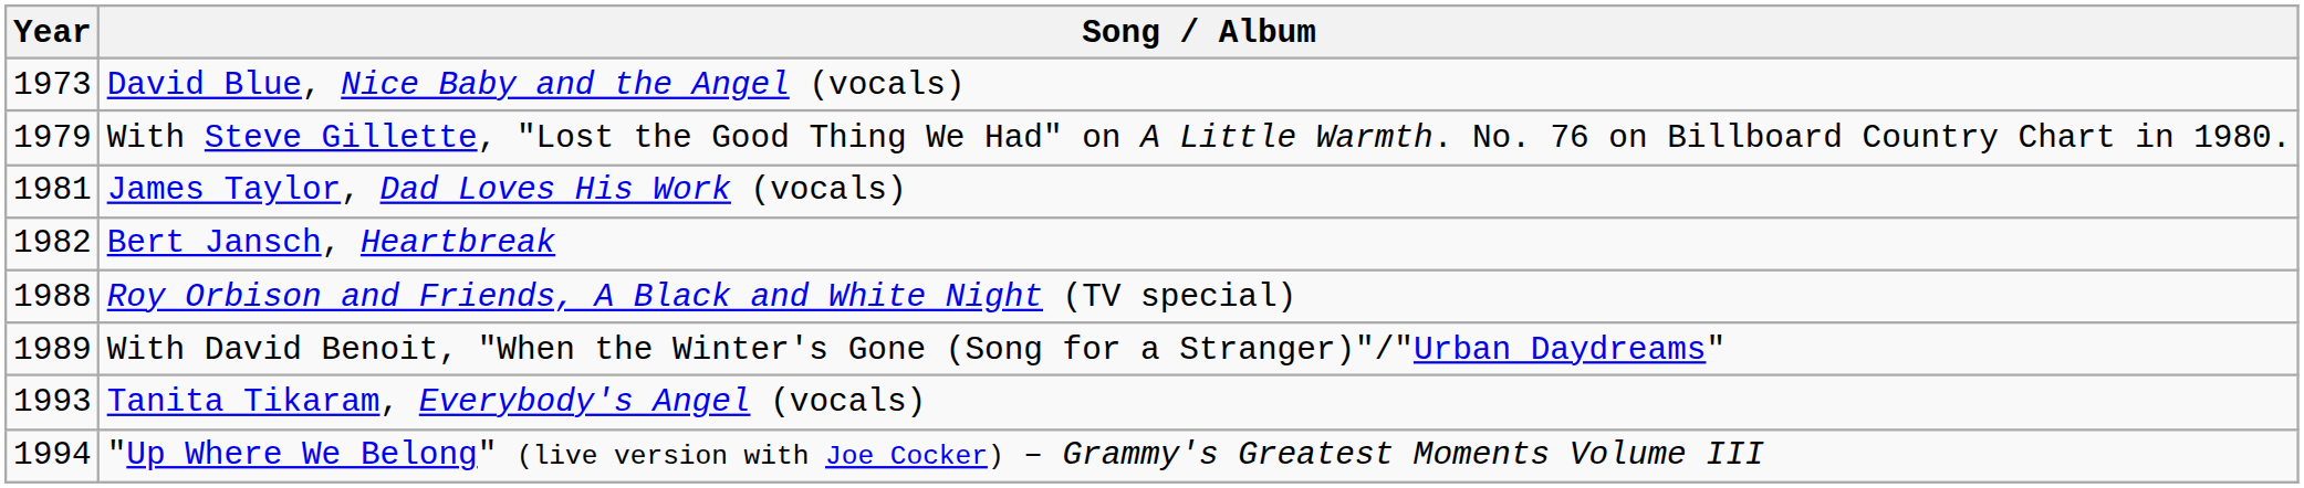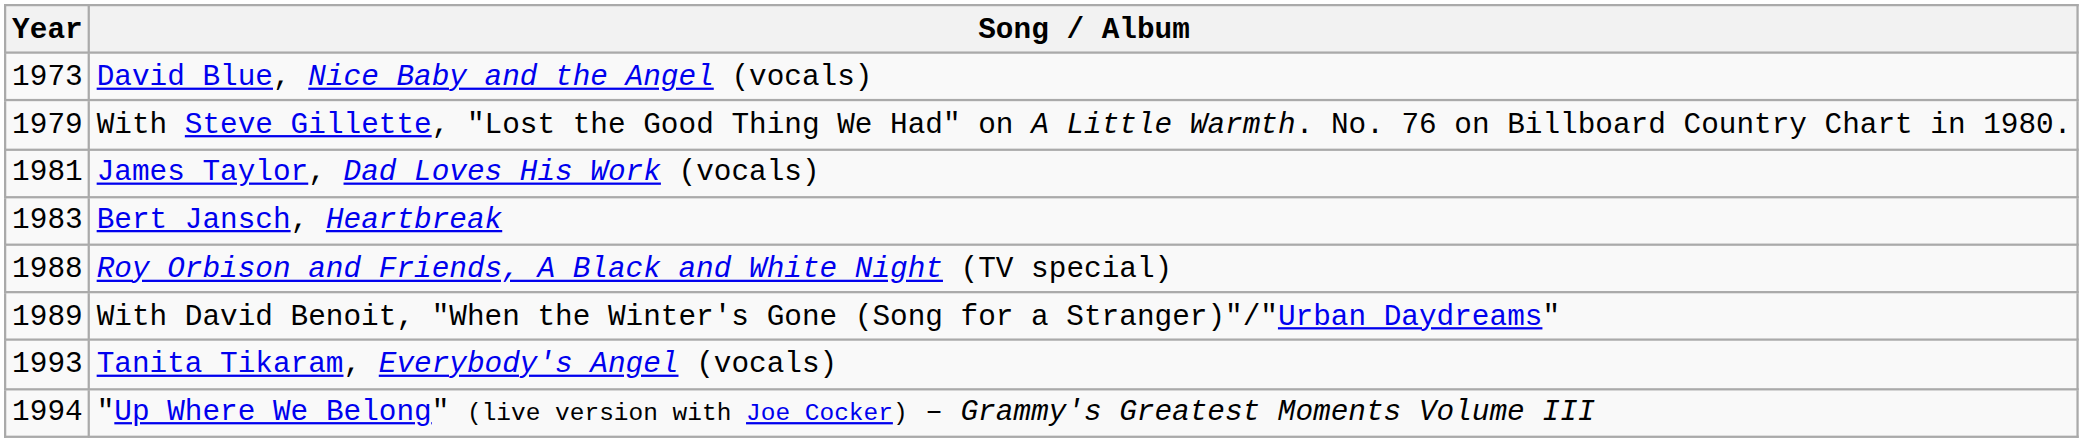 <table class="wikitable">
 <tr>
 <th>Year</th>
 <th>Song / Album</th>
 </tr>
 <tr>
 <td>1973</td>
 <td><a href='#'>David Blue</a>, <em><a href='#'>Nice Baby and the Angel</a></em> (vocals)</td>
 </tr>
 <tr>
 <td>1979</td>
 <td>With <a href='#'>Steve Gillette</a>, "Lost the Good Thing We Had" on <em>A Little Warmth</em>. No. 76 on Billboard Country Chart in 1980.</td>
 </tr>
 <tr>
 <td>1981</td>
 <td><a href='#'>James Taylor</a>, <em><a href='#'>Dad Loves His Work</a></em> (vocals)</td>
 </tr>
 <tr>
-<td>1982</td>
+<td>1983</td>
 <td><a href='#'>Bert Jansch</a>, <em><a href='#'>Heartbreak</a></em></td>
 </tr>
 <tr>
 <td>1988</td>
 <td><em><a href='#'>Roy Orbison and Friends, A Black and White Night</a></em> (TV special)</td>
 </tr>
 <tr>
 <td>1989</td>
 <td>With David Benoit, "When the Winter's Gone (Song for a Stranger)"/"<a href='#'>Urban Daydreams</a>"</td>
 </tr>
 <tr>
 <td>1993</td>
 <td><a href='#'>Tanita Tikaram</a>, <em><a href='#'>Everybody's Angel</a></em> (vocals)</td>
 </tr>
 <tr>
 <td>1994</td>
 <td>"<a href='#'>Up Where We Belong</a>" <small>(live version with <a href='#'>Joe Cocker</a>)</small> – <em>Grammy's Greatest Moments Volume III</em></td>
 </tr>
 </table>
